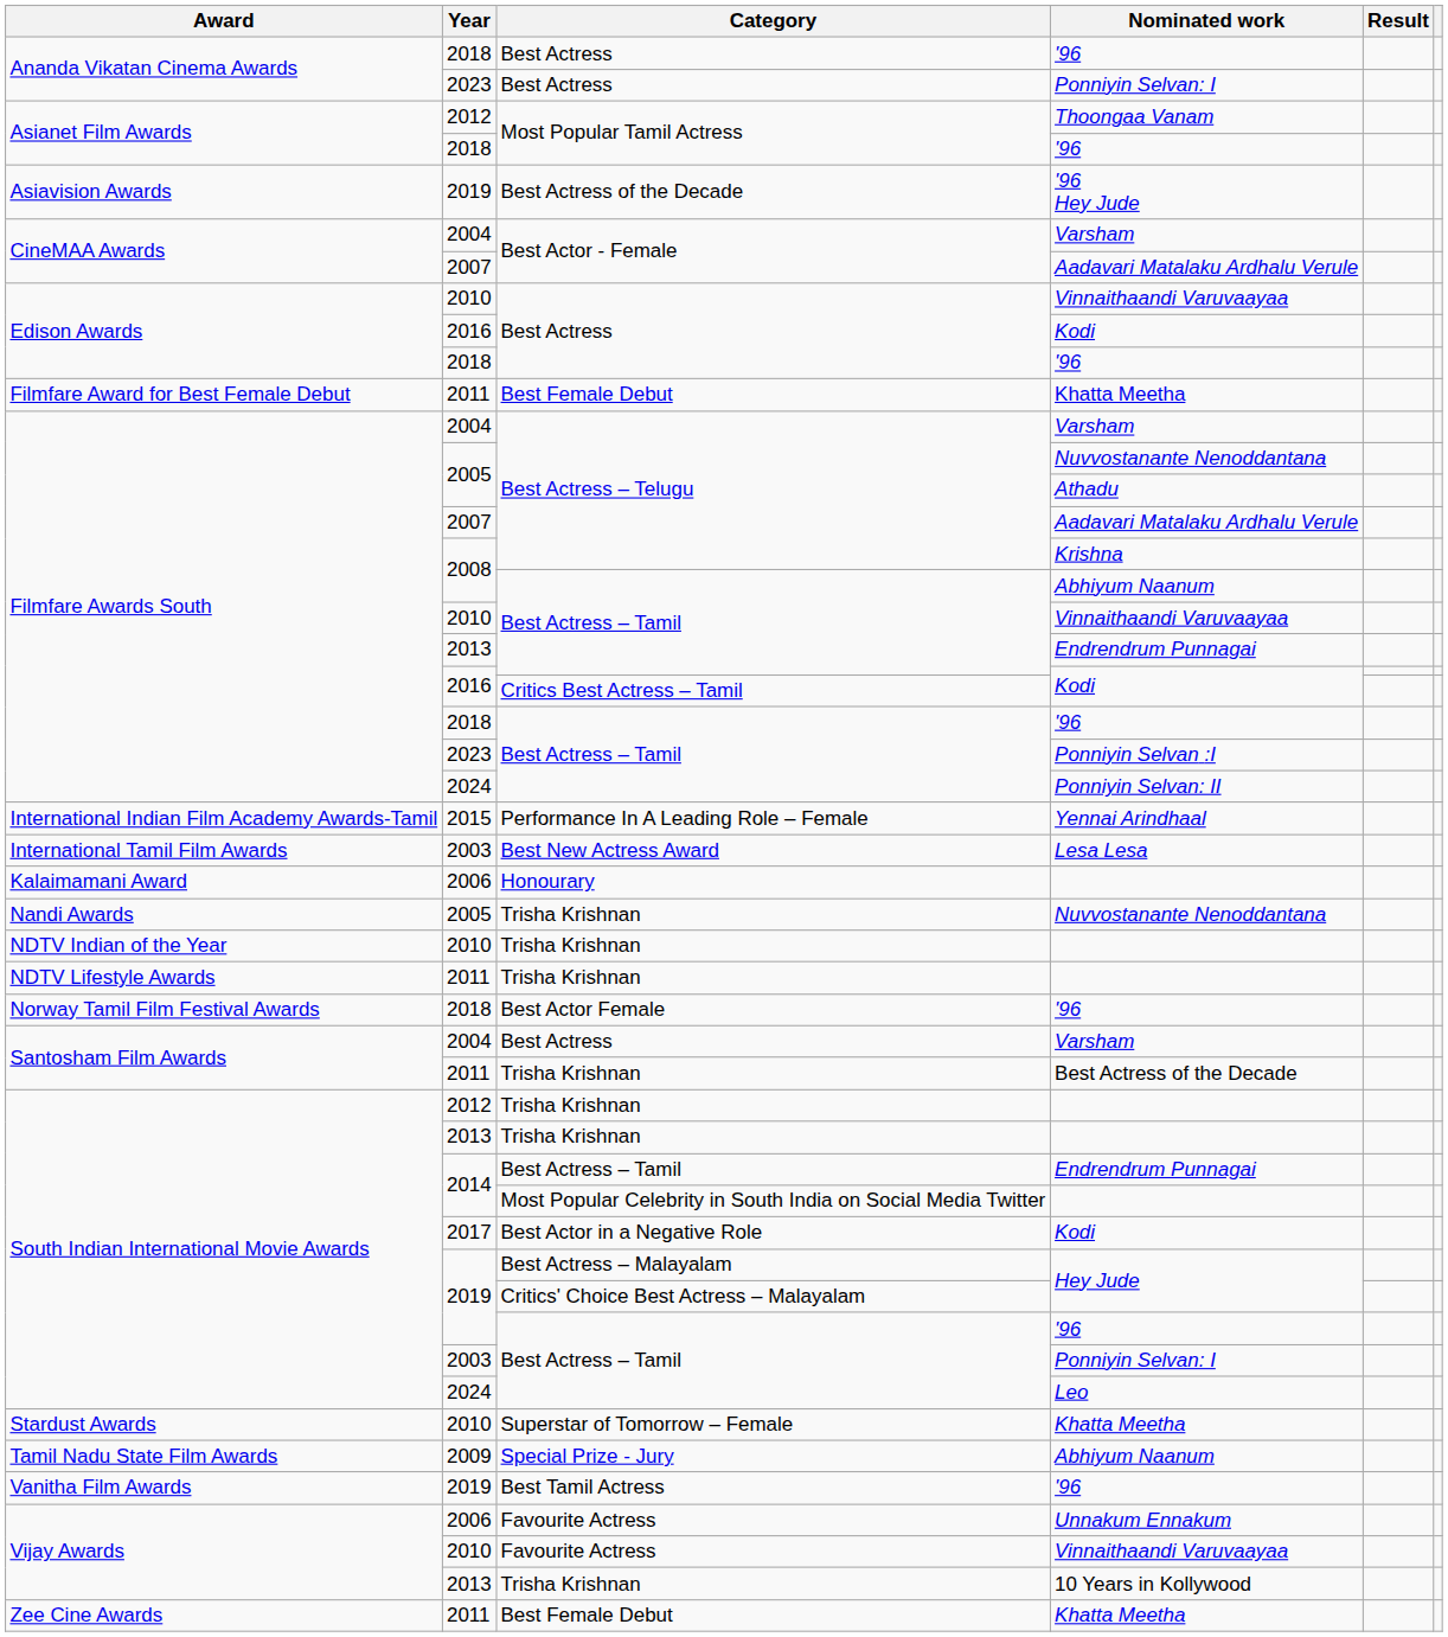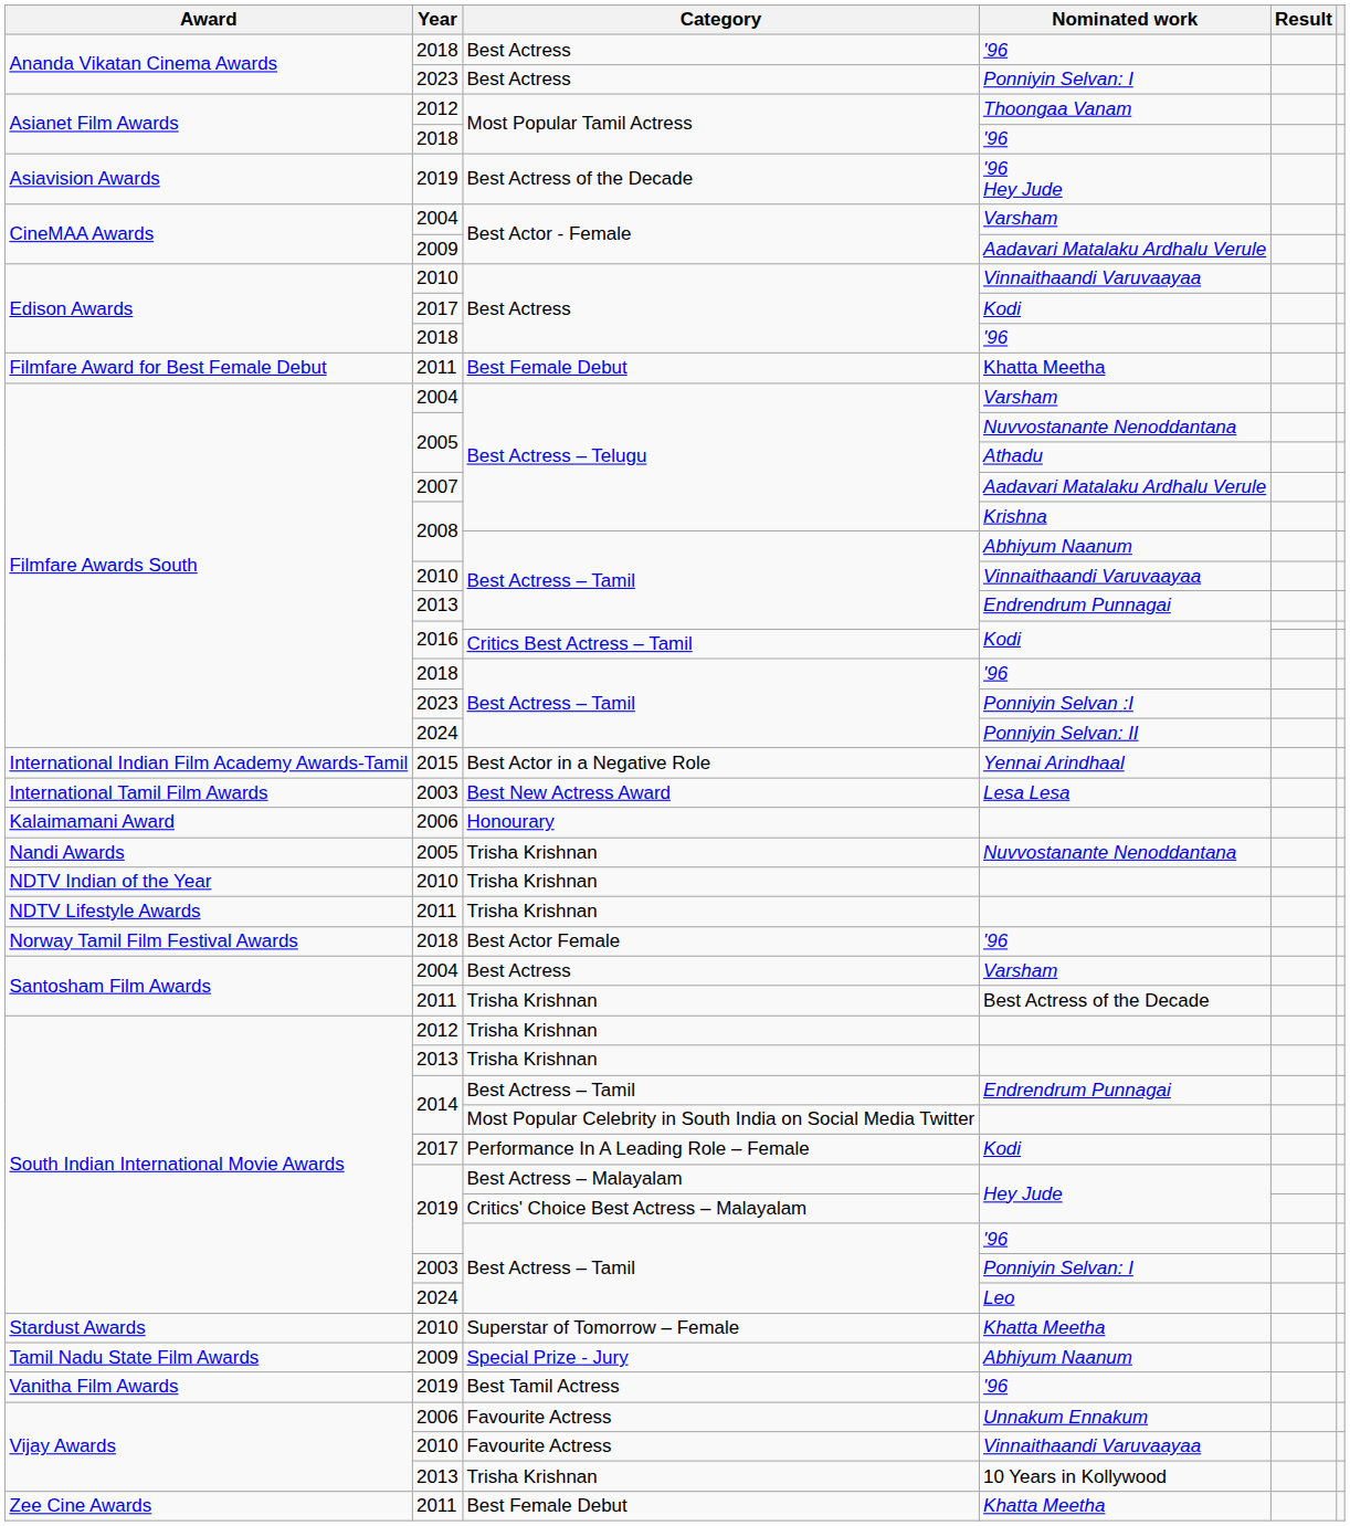 <table class="wikitable sortable">
 <tr>
 <th>Award</th>
 <th>Year</th>
 <th>Category</th>
 <th>Nominated work</th>
 <th>Result</th>
 <th class="unsortable"></th>
 </tr>
 <tr>
 <td rowspan="2"><a href='#'>Ananda Vikatan Cinema Awards</a></td>
 <td>2018</td>
 <td>Best Actress</td>
 <td><em><a href='#'>'96</a></em></td>
 <td></td>
 <td></td>
 </tr>
 <tr>
 <td>2023</td>
 <td>Best Actress</td>
 <td><em><a href='#'>Ponniyin Selvan: I</a></em></td>
 <td></td>
 <td></td>
 </tr>
 <tr>
 <td rowspan="2"><a href='#'>Asianet Film Awards</a></td>
 <td>2012</td>
 <td rowspan="2">Most Popular Tamil Actress</td>
 <td><em><a href='#'>Thoongaa Vanam</a></em></td>
 <td></td>
 <td></td>
 </tr>
 <tr>
 <td>2018</td>
 <td><em><a href='#'>'96</a></em></td>
 <td></td>
 <td></td>
 </tr>
 <tr>
 <td><a href='#'>Asiavision Awards</a></td>
 <td>2019</td>
 <td>Best Actress of the Decade</td>
 <td><em><a href='#'>'96</a></em><br><em><a href='#'>Hey Jude</a></em></td>
 <td></td>
 <td></td>
 </tr>
 <tr>
 <td rowspan="2"><a href='#'>CineMAA Awards</a></td>
 <td>2004</td>
 <td rowspan="2">Best Actor - Female</td>
 <td><em><a href='#'>Varsham</a></em></td>
 <td></td>
 <td></td>
 </tr>
 <tr>
-<td>2007</td>
+<td>2009</td>
 <td><em><a href='#'>Aadavari Matalaku Ardhalu Verule</a></em></td>
 <td></td>
 <td></td>
 </tr>
 <tr>
 <td rowspan="3"><a href='#'>Edison Awards</a></td>
 <td>2010</td>
 <td rowspan="3">Best Actress</td>
 <td><em><a href='#'>Vinnaithaandi Varuvaayaa</a></em></td>
 <td></td>
 <td></td>
 </tr>
 <tr>
-<td>2016</td>
+<td>2017</td>
 <td><em><a href='#'>Kodi</a></em></td>
 <td></td>
 <td></td>
 </tr>
 <tr>
 <td>2018</td>
 <td><em><a href='#'>'96</a></em></td>
 <td></td>
 <td></td>
 </tr>
 <tr>
 <td><a href='#'>Filmfare Award for Best Female Debut</a></td>
 <td>2011</td>
 <td><a href='#'>Best Female Debut</a></td>
 <td><a href='#'>Khatta Meetha</a></td>
 <td></td>
 <td></td>
 </tr>
 <tr>
 <td rowspan="13"><a href='#'>Filmfare Awards South</a></td>
 <td>2004</td>
 <td rowspan="5"><a href='#'>Best Actress – Telugu</a></td>
 <td><em><a href='#'>Varsham</a></em></td>
 <td></td>
 <td></td>
 </tr>
 <tr>
 <td rowspan="2">2005</td>
 <td><em><a href='#'>Nuvvostanante Nenoddantana</a></em></td>
 <td></td>
 <td></td>
 </tr>
 <tr>
 <td><em><a href='#'>Athadu</a></em></td>
 <td></td>
 <td></td>
 </tr>
 <tr>
 <td>2007</td>
 <td><em><a href='#'>Aadavari Matalaku Ardhalu Verule</a></em></td>
 <td></td>
 <td></td>
 </tr>
 <tr>
 <td rowspan="2">2008</td>
 <td><em><a href='#'>Krishna</a></em></td>
 <td></td>
 <td></td>
 </tr>
 <tr>
 <td rowspan="4"><a href='#'>Best Actress – Tamil</a></td>
 <td><em><a href='#'>Abhiyum Naanum</a></em></td>
 <td></td>
 <td></td>
 </tr>
 <tr>
 <td>2010</td>
 <td><em><a href='#'>Vinnaithaandi Varuvaayaa</a></em></td>
 <td></td>
 <td></td>
 </tr>
 <tr>
 <td>2013</td>
 <td><em><a href='#'>Endrendrum Punnagai</a></em></td>
 <td></td>
 <td></td>
 </tr>
 <tr>
 <td rowspan="2">2016</td>
 <td rowspan="2"><em><a href='#'>Kodi</a></em></td>
 <td></td>
 <td></td>
 </tr>
 <tr>
 <td><a href='#'>Critics Best Actress – Tamil</a></td>
 <td></td>
 <td></td>
 </tr>
 <tr>
 <td>2018</td>
 <td rowspan="3"><a href='#'>Best Actress – Tamil</a></td>
 <td><em><a href='#'>'96</a></em></td>
 <td></td>
 <td></td>
 </tr>
 <tr>
 <td>2023</td>
 <td><a href='#'><em>Ponniyin Selvan</em> <em>:I</em></a></td>
 <td></td>
 <td></td>
 </tr>
 <tr>
 <td>2024</td>
 <td><em><a href='#'>Ponniyin Selvan: II</a></em></td>
 <td></td>
 <td></td>
 </tr>
 <tr>
 <td><a href='#'>International Indian Film Academy Awards-Tamil</a></td>
 <td>2015</td>
-<td>Performance In A Leading Role – Female</td>
+<td>Best Actor in a Negative Role</td>
 <td><a href='#'><em>Yennai Arindhaal</em></a></td>
 <td></td>
 <td></td>
 </tr>
 <tr>
 <td><a href='#'>International Tamil Film Awards</a></td>
 <td>2003</td>
 <td><a href='#'>Best New Actress Award</a></td>
 <td><em><a href='#'>Lesa Lesa</a></em></td>
 <td></td>
 <td></td>
 </tr>
 <tr>
 <td><a href='#'>Kalaimamani Award</a></td>
 <td>2006</td>
 <td><a href='#'>Honourary</a></td>
 <td></td>
 <td></td>
 <td></td>
 </tr>
 <tr>
 <td><a href='#'>Nandi Awards</a></td>
 <td>2005</td>
 <td>Trisha Krishnan</td>
 <td><em><a href='#'>Nuvvostanante Nenoddantana</a></em></td>
 <td></td>
 <td></td>
 </tr>
 <tr>
 <td><a href='#'>NDTV Indian of the Year</a></td>
 <td>2010</td>
 <td>Trisha Krishnan</td>
 <td></td>
 <td></td>
 <td></td>
 </tr>
 <tr>
 <td><a href='#'>NDTV Lifestyle Awards</a></td>
 <td>2011</td>
 <td>Trisha Krishnan</td>
 <td></td>
 <td></td>
 <td></td>
 </tr>
 <tr>
 <td><a href='#'>Norway Tamil Film Festival Awards</a></td>
 <td>2018</td>
 <td>Best Actor Female</td>
 <td><em><a href='#'>'96</a></em></td>
 <td></td>
 <td></td>
 </tr>
 <tr>
 <td rowspan="2"><a href='#'>Santosham Film Awards</a></td>
 <td>2004</td>
 <td>Best Actress</td>
 <td><em><a href='#'>Varsham</a></em></td>
 <td></td>
 <td></td>
 </tr>
 <tr>
 <td>2011</td>
 <td>Trisha Krishnan</td>
 <td>Best Actress of the Decade</td>
 <td></td>
 <td></td>
 </tr>
 <tr>
 <td rowspan="10"><a href='#'>South Indian International Movie Awards</a></td>
 <td>2012</td>
 <td>Trisha Krishnan</td>
 <td></td>
 <td></td>
 <td></td>
 </tr>
 <tr>
 <td>2013</td>
 <td>Trisha Krishnan</td>
 <td></td>
 <td></td>
 <td></td>
 </tr>
 <tr>
 <td rowspan="2">2014</td>
 <td>Best Actress – Tamil</td>
 <td><em><a href='#'>Endrendrum Punnagai</a></em></td>
 <td></td>
 <td></td>
 </tr>
 <tr>
 <td>Most Popular Celebrity in South India on Social Media Twitter</td>
 <td></td>
 <td></td>
 <td></td>
 </tr>
 <tr>
 <td>2017</td>
-<td>Best Actor in a Negative Role</td>
+<td>Performance In A Leading Role – Female</td>
 <td><em><a href='#'>Kodi</a></em></td>
 <td></td>
 <td></td>
 </tr>
 <tr>
 <td rowspan="3">2019</td>
 <td>Best Actress – Malayalam</td>
 <td rowspan="2"><em><a href='#'>Hey Jude</a></em></td>
 <td></td>
 <td></td>
 </tr>
 <tr>
 <td>Critics' Choice Best Actress – Malayalam</td>
 <td></td>
 <td></td>
 </tr>
 <tr>
 <td rowspan="3">Best Actress – Tamil</td>
 <td><em><a href='#'>'96</a></em></td>
 <td></td>
 <td></td>
 </tr>
 <tr>
 <td>2003</td>
 <td><em><a href='#'>Ponniyin Selvan: I</a></em></td>
 <td></td>
 <td></td>
 </tr>
 <tr>
 <td>2024</td>
 <td><a href='#'><em>Leo</em></a></td>
 <td></td>
 <td></td>
 </tr>
 <tr>
 <td><a href='#'>Stardust Awards</a></td>
 <td>2010</td>
 <td>Superstar of Tomorrow – Female</td>
 <td><em><a href='#'>Khatta Meetha</a></em></td>
 <td></td>
 <td></td>
 </tr>
 <tr>
 <td><a href='#'>Tamil Nadu State Film Awards</a></td>
 <td>2009</td>
 <td><a href='#'>Special Prize - Jury</a></td>
 <td><em><a href='#'>Abhiyum Naanum</a></em></td>
 <td></td>
 <td></td>
 </tr>
 <tr>
 <td><a href='#'>Vanitha Film Awards</a></td>
 <td>2019</td>
 <td>Best Tamil Actress</td>
 <td><em><a href='#'>'96</a></em></td>
 <td></td>
 <td></td>
 </tr>
 <tr>
 <td rowspan="3"><a href='#'>Vijay Awards</a></td>
 <td>2006</td>
 <td>Favourite  Actress</td>
 <td><em><a href='#'>Unnakum Ennakum</a></em></td>
 <td></td>
 <td></td>
 </tr>
 <tr>
 <td>2010</td>
 <td>Favourite  Actress</td>
 <td><em><a href='#'>Vinnaithaandi Varuvaayaa</a></em></td>
 <td></td>
 <td></td>
 </tr>
 <tr>
 <td>2013</td>
 <td>Trisha Krishnan</td>
 <td>10 Years in Kollywood</td>
 <td></td>
 <td></td>
 </tr>
 <tr>
 <td><a href='#'>Zee Cine Awards</a></td>
 <td>2011</td>
 <td>Best Female Debut</td>
 <td><a href='#'><em>Khatta Meetha</em></a></td>
 <td></td>
 <td></td>
 </tr>
 </table>
